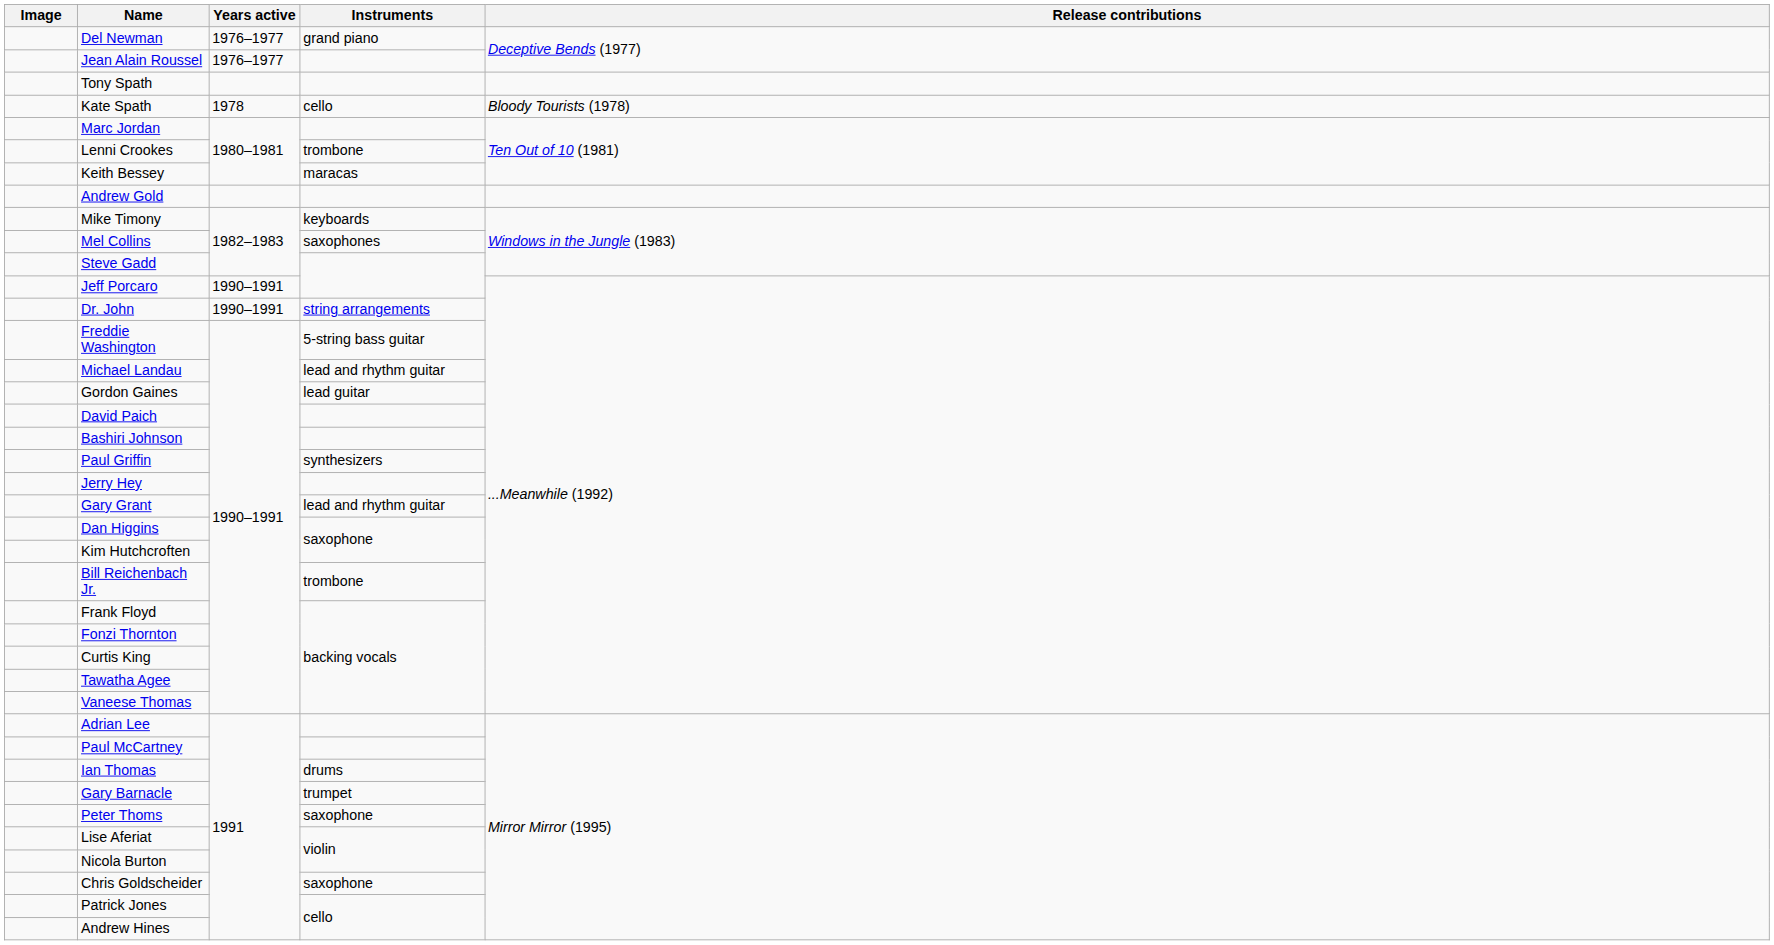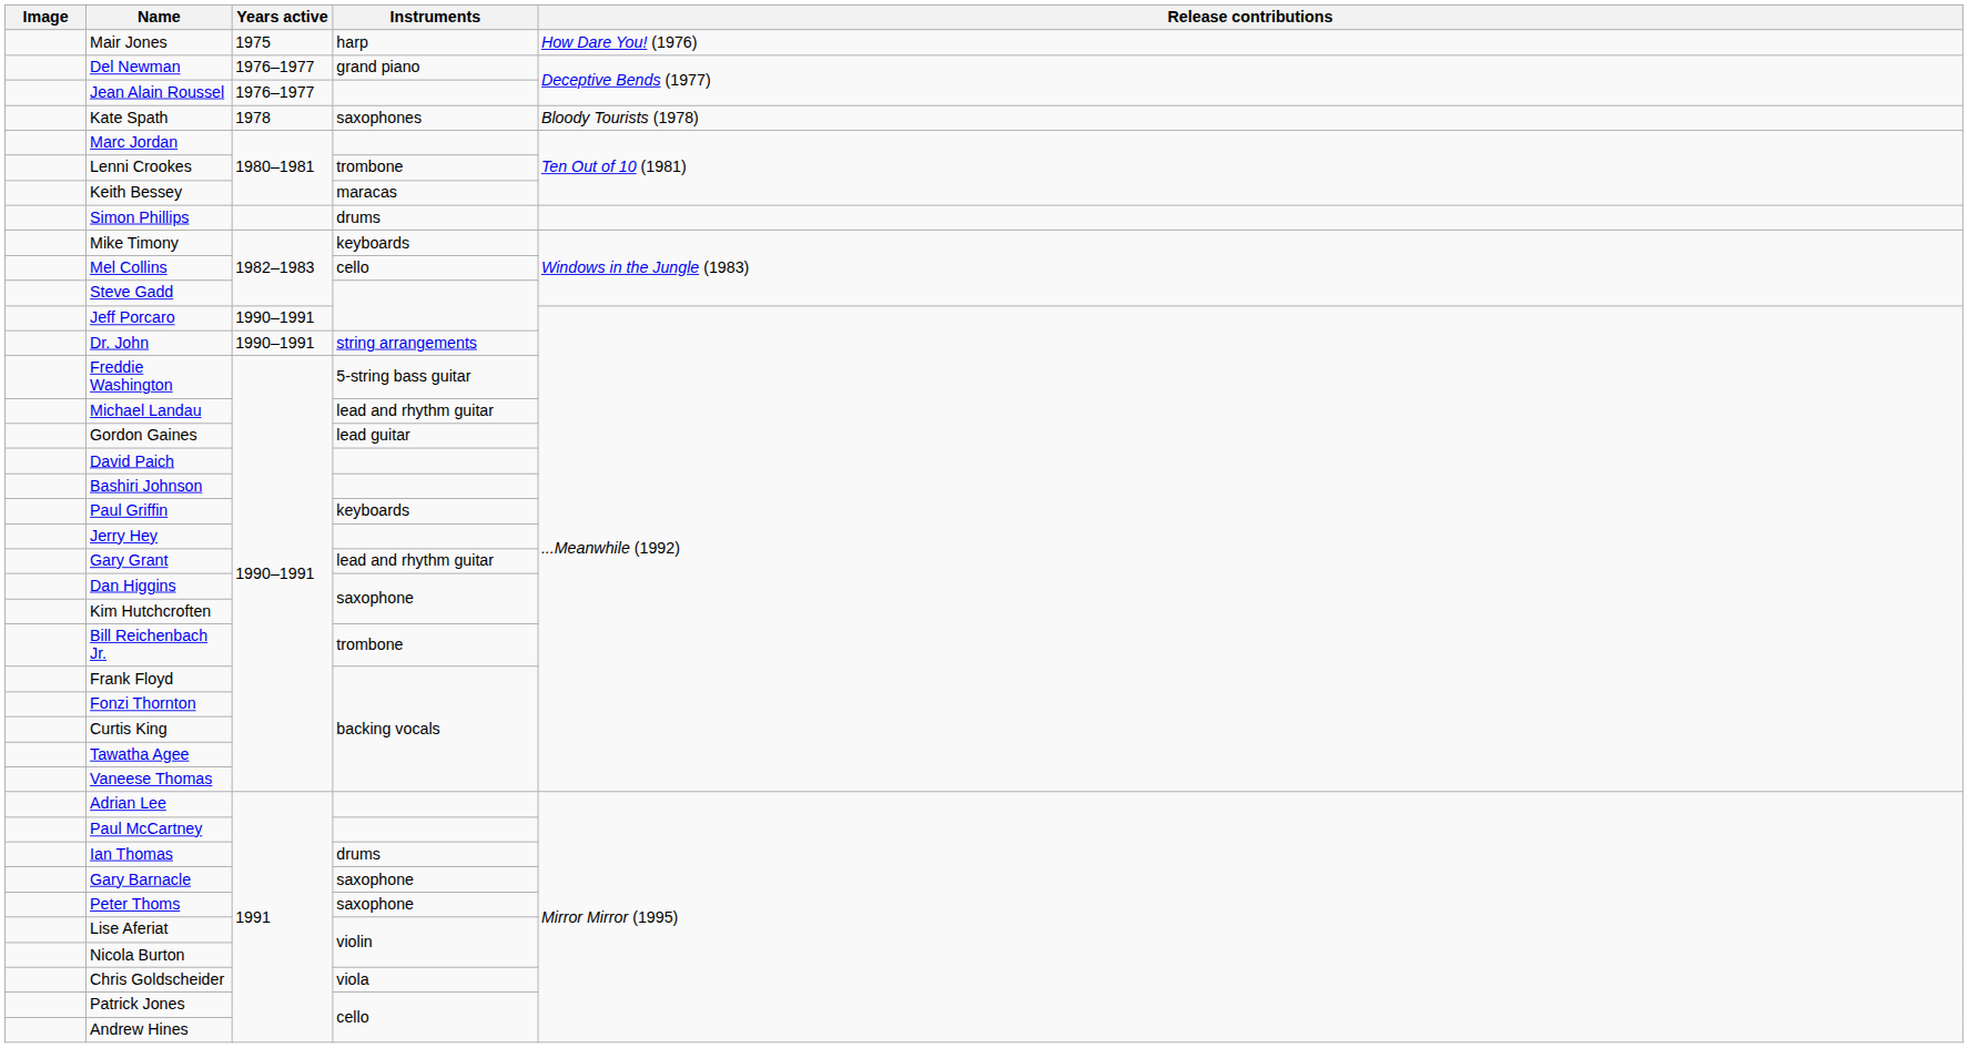 <table class="wikitable" border="1" width="100%">
 <tr>
 <th width="75">Image</th>
 <th width="140">Name</th>
 <th width="95">Years active</th>
 <th width="200">Instruments</th>
 <th>Release contributions</th>
+</tr>
+<tr>
+<td></td>
+<td>Mair Jones</td>
+<td>1975</td>
+<td>harp</td>
+<td><em><a href='#'>How Dare You!</a></em> (1976)</td>
 </tr>
 <tr>
 <td></td>
 <td><a href='#'>Del Newman</a></td>
 <td>1976–1977 </td>
 <td>grand piano</td>
 <td rowspan="2"><em><a href='#'>Deceptive Bends</a></em> (1977)</td>
 </tr>
 <tr>
 <td></td>
 <td><a href='#'>Jean Alain Roussel</a></td>
 <td>1976–1977</td>
 <td></td>
 </tr>
 <tr>
 <td></td>
-<td>Tony Spath</td>
-<td></td>
-<td></td>
-<td></td>
-</tr>
-<tr>
-<td></td>
 <td>Kate Spath</td>
 <td>1978</td>
-<td>cello</td>
+<td>saxophones</td>
 <td><em>Bloody Tourists</em> (1978)</td>
 </tr>
 <tr>
 <td></td>
 <td><a href='#'>Marc Jordan</a></td>
 <td rowspan="3">1980–1981</td>
 <td></td>
 <td rowspan="3"><em><a href='#'>Ten Out of 10</a></em> (1981)</td>
 </tr>
 <tr>
 <td></td>
 <td>Lenni Crookes</td>
 <td>trombone</td>
 </tr>
 <tr>
 <td></td>
 <td>Keith Bessey</td>
 <td>maracas</td>
 </tr>
 <tr>
 <td></td>
-<td><a href='#'>Andrew Gold</a></td>
+<td><a href='#'>Simon Phillips</a></td>
 <td></td>
-<td></td>
+<td>drums</td>
 <td></td>
 </tr>
 <tr>
 <td></td>
 <td>Mike Timony</td>
 <td rowspan="3">1982–1983</td>
 <td>keyboards</td>
 <td rowspan="3"><em><a href='#'>Windows in the Jungle</a></em> (1983)</td>
 </tr>
 <tr>
 <td></td>
 <td><a href='#'>Mel Collins</a></td>
-<td>saxophones</td>
+<td>cello</td>
 </tr>
 <tr>
 <td></td>
 <td><a href='#'>Steve Gadd</a></td>
 <td rowspan="2"></td>
 </tr>
 <tr>
 <td></td>
 <td><a href='#'>Jeff Porcaro</a></td>
 <td>1990–1991 </td>
 <td rowspan="18"><em>...Meanwhile</em> (1992)</td>
 </tr>
 <tr>
 <td></td>
 <td><a href='#'>Dr. John</a></td>
 <td>1990–1991 </td>
 <td><a href='#'>string arrangements</a></td>
 </tr>
 <tr>
 <td></td>
 <td><a href='#'>Freddie Washington</a></td>
 <td rowspan="16">1990–1991</td>
 <td>5-string bass guitar</td>
 </tr>
 <tr>
 <td></td>
 <td><a href='#'>Michael Landau</a></td>
 <td>lead and rhythm guitar</td>
 </tr>
 <tr>
 <td></td>
 <td>Gordon Gaines</td>
 <td>lead guitar</td>
 </tr>
 <tr>
 <td></td>
 <td><a href='#'>David Paich</a></td>
 <td></td>
 </tr>
 <tr>
 <td></td>
 <td><a href='#'>Bashiri Johnson</a></td>
 <td></td>
 </tr>
 <tr>
 <td></td>
 <td><a href='#'>Paul Griffin</a></td>
-<td>synthesizers</td>
+<td>keyboards</td>
 </tr>
 <tr>
 <td></td>
 <td><a href='#'>Jerry Hey</a></td>
 <td></td>
 </tr>
 <tr>
 <td></td>
 <td><a href='#'>Gary Grant</a></td>
 <td>lead and rhythm guitar</td>
 </tr>
 <tr>
 <td></td>
 <td><a href='#'>Dan Higgins</a></td>
 <td rowspan="2">saxophone</td>
 </tr>
 <tr>
 <td></td>
 <td>Kim Hutchcroften</td>
 </tr>
 <tr>
 <td></td>
 <td><a href='#'>Bill Reichenbach Jr.</a></td>
 <td>trombone</td>
 </tr>
 <tr>
 <td></td>
 <td>Frank Floyd</td>
 <td rowspan="5">backing vocals</td>
 </tr>
 <tr>
 <td></td>
 <td><a href='#'>Fonzi Thornton</a></td>
 </tr>
 <tr>
 <td></td>
 <td>Curtis King</td>
 </tr>
 <tr>
 <td></td>
 <td><a href='#'>Tawatha Agee</a></td>
 </tr>
 <tr>
 <td></td>
 <td><a href='#'>Vaneese Thomas</a></td>
 </tr>
 <tr>
 <td></td>
 <td><a href='#'>Adrian Lee</a></td>
 <td rowspan="10">1991</td>
 <td></td>
 <td rowspan="10"><em>Mirror Mirror</em> (1995)</td>
 </tr>
 <tr>
 <td></td>
 <td><a href='#'>Paul McCartney</a></td>
 <td></td>
 </tr>
 <tr>
 <td></td>
 <td><a href='#'>Ian Thomas</a></td>
 <td>drums</td>
 </tr>
 <tr>
 <td></td>
 <td><a href='#'>Gary Barnacle</a></td>
-<td>trumpet</td>
+<td>saxophone</td>
 </tr>
 <tr>
 <td></td>
 <td><a href='#'>Peter Thoms</a></td>
 <td>saxophone</td>
 </tr>
 <tr>
 <td></td>
 <td>Lise Aferiat</td>
 <td rowspan="2">violin</td>
 </tr>
 <tr>
 <td></td>
 <td>Nicola Burton</td>
 </tr>
 <tr>
 <td></td>
 <td>Chris Goldscheider</td>
-<td>saxophone</td>
+<td>viola</td>
 </tr>
 <tr>
 <td></td>
 <td>Patrick Jones</td>
 <td rowspan="2">cello</td>
 </tr>
 <tr>
 <td></td>
 <td>Andrew Hines</td>
 </tr>
 </table>
